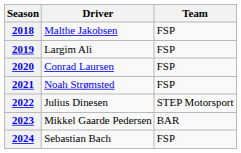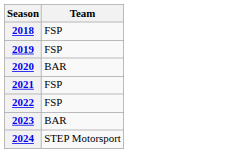 <table class="wikitable" style="font-size:85%; text-align:center">
 <tr>
 <th>Season</th>
-<th>Driver</th>
 <th>Team</th>
 </tr>
 <tr>
 <th><a href='#'>2018</a></th>
-<td align=left> <a href='#'>Malthe Jakobsen</a></td>
 <td align=left> FSP</td>
 </tr>
 <tr>
 <th><a href='#'>2019</a></th>
-<td align=left> Largim Ali</td>
 <td align=left> FSP</td>
 </tr>
 <tr>
 <th><a href='#'>2020</a></th>
-<td align=left> <a href='#'>Conrad Laursen</a></td>
-<td align=left> FSP</td>
+<td align=left> BAR</td>
 </tr>
 <tr>
 <th><a href='#'>2021</a></th>
-<td align=left> <a href='#'>Noah Strømsted</a></td>
 <td align=left> FSP</td>
 </tr>
 <tr>
 <th><a href='#'>2022</a></th>
-<td align=left> Julius Dinesen</td>
-<td align=left> STEP Motorsport</td>
+<td align=left> FSP</td>
 </tr>
 <tr>
 <th><a href='#'>2023</a></th>
-<td align=left> Mikkel Gaarde Pedersen</td>
 <td align=left> BAR</td>
 </tr>
 <tr>
 <th><a href='#'>2024</a></th>
-<td align=left> Sebastian Bach</td>
-<td align=left> FSP</td>
+<td align=left> STEP Motorsport</td>
 </tr>
 </table>
